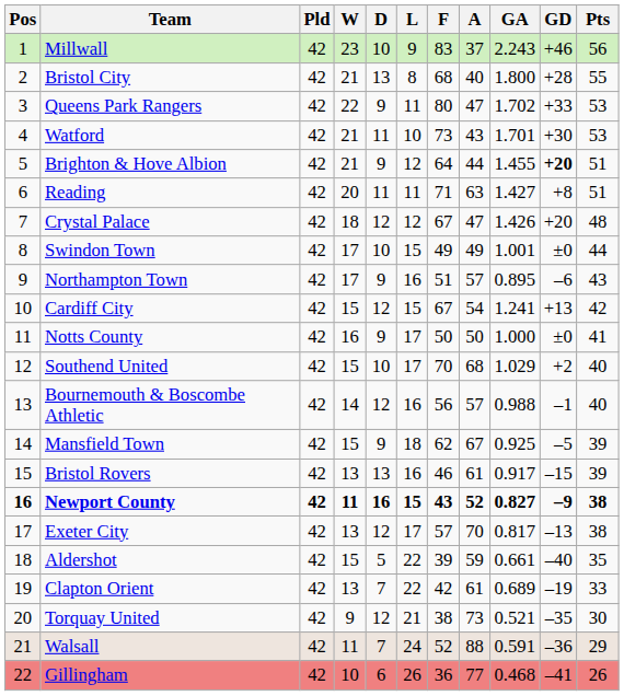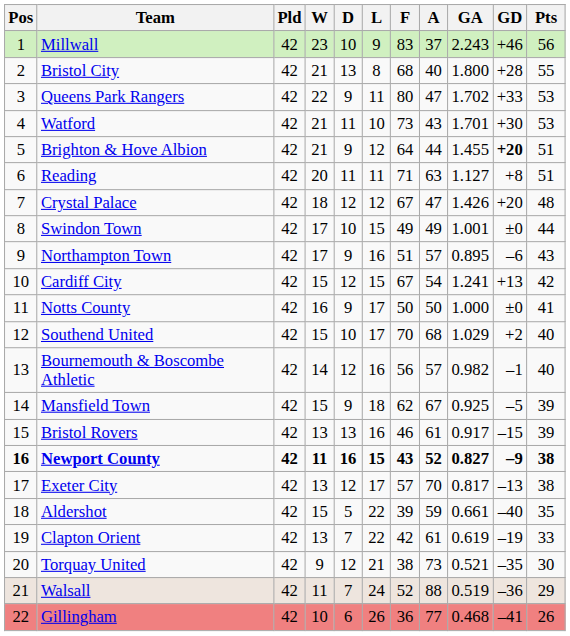 <table class="wikitable" style="text-align: center;">
 <tr>
 <th width=20>Pos</th>
 <th width=220>Team</th>
 <th width=20>Pld</th>
 <th width=20>W</th>
 <th width=20>D</th>
 <th width=20>L</th>
 <th width=20>F</th>
 <th width=20>A</th>
 <th width=20>GA</th>
 <th width=25>GD</th>
 <th width=30>Pts</th>
 </tr>
 <tr style="background:#D0F0C0;">
 <td>1</td>
 <td align="left"><a href='#'>Millwall</a></td>
 <td>42</td>
 <td>23</td>
 <td>10</td>
 <td>9</td>
 <td>83</td>
 <td>37</td>
 <td>2.243</td>
 <td align="right">+46</td>
 <td>56</td>
 </tr>
 <tr>
 <td>2</td>
 <td align="left"><a href='#'>Bristol City</a></td>
 <td>42</td>
 <td>21</td>
 <td>13</td>
 <td>8</td>
 <td>68</td>
 <td>40</td>
 <td>1.800</td>
 <td align="right">+28</td>
 <td>55</td>
 </tr>
 <tr>
 <td>3</td>
 <td align="left"><a href='#'>Queens Park Rangers</a></td>
 <td>42</td>
 <td>22</td>
 <td>9</td>
 <td>11</td>
 <td>80</td>
 <td>47</td>
 <td>1.702</td>
 <td align="right">+33</td>
 <td>53</td>
 </tr>
 <tr>
 <td>4</td>
 <td align="left"><a href='#'>Watford</a></td>
 <td>42</td>
 <td>21</td>
 <td>11</td>
 <td>10</td>
 <td>73</td>
 <td>43</td>
 <td>1.701</td>
 <td align="right">+30</td>
 <td>53</td>
 </tr>
 <tr>
 <td>5</td>
 <td align="left"><a href='#'>Brighton & Hove Albion</a></td>
 <td>42</td>
 <td>21</td>
 <td>9</td>
 <td>12</td>
 <td>64</td>
 <td>44</td>
 <td>1.455</td>
 <td align="right"><strong>+20</strong></td>
 <td>51</td>
 </tr>
 <tr>
 <td>6</td>
 <td align="left"><a href='#'>Reading</a></td>
 <td>42</td>
 <td>20</td>
 <td>11</td>
 <td>11</td>
 <td>71</td>
 <td>63</td>
-<td>1.427</td>
+<td>1.127</td>
 <td align="right">+8</td>
 <td>51</td>
 </tr>
 <tr>
 <td>7</td>
 <td align="left"><a href='#'>Crystal Palace</a></td>
 <td>42</td>
 <td>18</td>
 <td>12</td>
 <td>12</td>
 <td>67</td>
 <td>47</td>
 <td>1.426</td>
 <td align="right">+20</td>
 <td>48</td>
 </tr>
 <tr>
 <td>8</td>
 <td align="left"><a href='#'>Swindon Town</a></td>
 <td>42</td>
 <td>17</td>
 <td>10</td>
 <td>15</td>
 <td>49</td>
 <td>49</td>
 <td>1.001</td>
 <td align="right">±0</td>
 <td>44</td>
 </tr>
 <tr>
 <td>9</td>
 <td align="left"><a href='#'>Northampton Town</a></td>
 <td>42</td>
 <td>17</td>
 <td>9</td>
 <td>16</td>
 <td>51</td>
 <td>57</td>
 <td>0.895</td>
 <td align="right">–6</td>
 <td>43</td>
 </tr>
 <tr>
 <td>10</td>
 <td align="left"><a href='#'>Cardiff City</a></td>
 <td>42</td>
 <td>15</td>
 <td>12</td>
 <td>15</td>
 <td>67</td>
 <td>54</td>
 <td>1.241</td>
 <td align="right">+13</td>
 <td>42</td>
 </tr>
 <tr>
 <td>11</td>
 <td align="left"><a href='#'>Notts County</a></td>
 <td>42</td>
 <td>16</td>
 <td>9</td>
 <td>17</td>
 <td>50</td>
 <td>50</td>
 <td>1.000</td>
 <td align="right">±0</td>
 <td>41</td>
 </tr>
 <tr>
 <td>12</td>
 <td align="left"><a href='#'>Southend United</a></td>
 <td>42</td>
 <td>15</td>
 <td>10</td>
 <td>17</td>
 <td>70</td>
 <td>68</td>
 <td>1.029</td>
 <td align="right">+2</td>
 <td>40</td>
 </tr>
 <tr>
 <td>13</td>
 <td align="left"><a href='#'>Bournemouth & Boscombe Athletic</a></td>
 <td>42</td>
 <td>14</td>
 <td>12</td>
 <td>16</td>
 <td>56</td>
 <td>57</td>
-<td>0.988</td>
+<td>0.982</td>
 <td align="right">–1</td>
 <td>40</td>
 </tr>
 <tr>
 <td>14</td>
 <td align="left"><a href='#'>Mansfield Town</a></td>
 <td>42</td>
 <td>15</td>
 <td>9</td>
 <td>18</td>
 <td>62</td>
 <td>67</td>
 <td>0.925</td>
 <td align="right">–5</td>
 <td>39</td>
 </tr>
 <tr>
 <td>15</td>
 <td align="left"><a href='#'>Bristol Rovers</a></td>
 <td>42</td>
 <td>13</td>
 <td>13</td>
 <td>16</td>
 <td>46</td>
 <td>61</td>
 <td>0.917</td>
 <td align="right">–15</td>
 <td>39</td>
 </tr>
 <tr>
 <td><strong>16</strong></td>
 <td align="left"><strong><a href='#'>Newport County</a></strong></td>
 <td><strong>42</strong></td>
 <td><strong>11</strong></td>
 <td><strong>16</strong></td>
 <td><strong>15</strong></td>
 <td><strong>43</strong></td>
 <td><strong>52</strong></td>
 <td><strong>0.827</strong></td>
 <td align="right"><strong>–9</strong></td>
 <td><strong>38</strong></td>
 </tr>
 <tr>
 <td>17</td>
 <td align="left"><a href='#'>Exeter City</a></td>
 <td>42</td>
 <td>13</td>
 <td>12</td>
 <td>17</td>
 <td>57</td>
 <td>70</td>
 <td>0.817</td>
 <td align="right">–13</td>
 <td>38</td>
 </tr>
 <tr>
 <td>18</td>
 <td align="left"><a href='#'>Aldershot</a></td>
 <td>42</td>
 <td>15</td>
 <td>5</td>
 <td>22</td>
 <td>39</td>
 <td>59</td>
 <td>0.661</td>
 <td align="right">–40</td>
 <td>35</td>
 </tr>
 <tr>
 <td>19</td>
 <td align="left"><a href='#'>Clapton Orient</a></td>
 <td>42</td>
 <td>13</td>
 <td>7</td>
 <td>22</td>
 <td>42</td>
 <td>61</td>
-<td>0.689</td>
+<td>0.619</td>
 <td align="right">–19</td>
 <td>33</td>
 </tr>
 <tr>
 <td>20</td>
 <td align="left"><a href='#'>Torquay United</a></td>
 <td>42</td>
 <td>9</td>
 <td>12</td>
 <td>21</td>
 <td>38</td>
 <td>73</td>
 <td>0.521</td>
 <td align="right">–35</td>
 <td>30</td>
 </tr>
 <tr style="background:#eee5de;">
 <td>21</td>
 <td align="left"><a href='#'>Walsall</a></td>
 <td>42</td>
 <td>11</td>
 <td>7</td>
 <td>24</td>
 <td>52</td>
 <td>88</td>
-<td>0.591</td>
+<td>0.519</td>
 <td align="right">–36</td>
 <td>29</td>
 </tr>
 <tr style="background:#F08080;">
 <td>22</td>
 <td align="left"><a href='#'>Gillingham</a></td>
 <td>42</td>
 <td>10</td>
 <td>6</td>
 <td>26</td>
 <td>36</td>
 <td>77</td>
 <td>0.468</td>
 <td align="right">–41</td>
 <td>26</td>
 </tr>
 </table>
